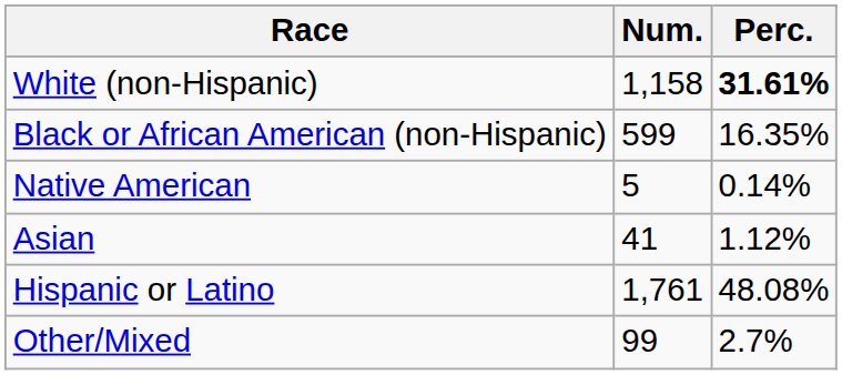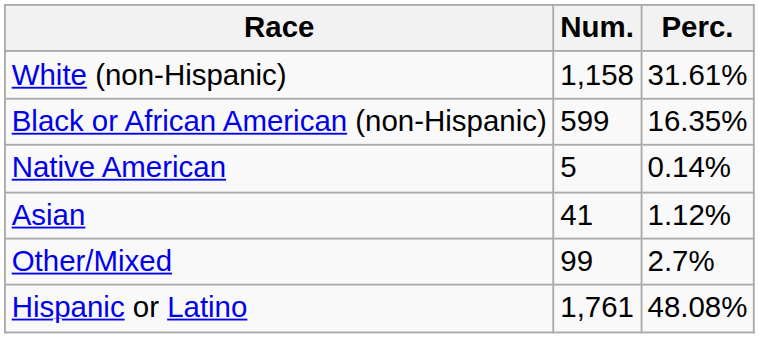 <table class="wikitable">
 <tr>
 <th>Race</th>
 <th>Num.</th>
 <th>Perc.</th>
 </tr>
 <tr>
 <td><a href='#'>White</a> (non-Hispanic)</td>
 <td>1,158</td>
-<td><strong>31.61%</strong></td>
+<td>31.61%</td>
 </tr>
 <tr>
 <td><a href='#'>Black or African American</a> (non-Hispanic)</td>
 <td>599</td>
 <td>16.35%</td>
 </tr>
 <tr>
 <td><a href='#'>Native American</a></td>
 <td>5</td>
 <td>0.14%</td>
 </tr>
 <tr>
 <td><a href='#'>Asian</a></td>
 <td>41</td>
 <td>1.12%</td>
 </tr>
 <tr>
+<td><a href='#'>Other/Mixed</a></td>
+<td>99</td>
+<td>2.7%</td>
+</tr>
+<tr>
 <td><a href='#'>Hispanic</a> or <a href='#'>Latino</a></td>
 <td>1,761</td>
 <td>48.08%</td>
 </tr>
-<tr>
-<td><a href='#'>Other/Mixed</a></td>
-<td>99</td>
-<td>2.7%</td>
-</tr>
 </table>
